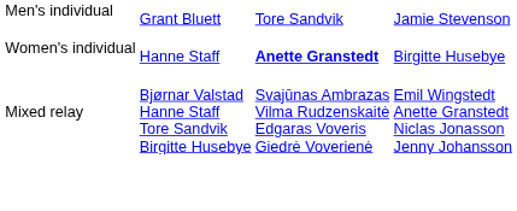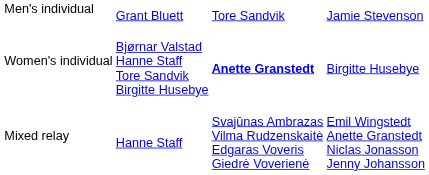 <table>
 <tr>
 <td>Men's individual<br></td>
 <td><br><a href='#'>Grant Bluett</a></td>
 <td><br><a href='#'>Tore Sandvik</a></td>
 <td><br><a href='#'>Jamie Stevenson</a></td>
 </tr>
 <tr>
 <td>Women's individual<br></td>
-<td><br><a href='#'>Hanne Staff</a></td>
+<td><br><a href='#'>Bjørnar Valstad</a><br><a href='#'>Hanne Staff</a><br><a href='#'>Tore Sandvik</a><br><a href='#'>Birgitte Husebye</a></td>
 <td><strong><br><a href='#'>Anette Granstedt</a></strong></td>
 <td><br><a href='#'>Birgitte Husebye</a></td>
 </tr>
 <tr>
 <td>Mixed relay<br></td>
-<td><br><a href='#'>Bjørnar Valstad</a><br><a href='#'>Hanne Staff</a><br><a href='#'>Tore Sandvik</a><br><a href='#'>Birgitte Husebye</a></td>
+<td><br><a href='#'>Hanne Staff</a></td>
 <td><br><a href='#'>Svajūnas Ambrazas</a><br><a href='#'>Vilma Rudzenskaitė</a><br><a href='#'>Edgaras Voveris</a><br><a href='#'>Giedrė Voverienė</a></td>
 <td><br><a href='#'>Emil Wingstedt</a><br><a href='#'>Anette Granstedt</a><br><a href='#'>Niclas Jonasson</a><br><a href='#'>Jenny Johansson</a></td>
 </tr>
 </table>
